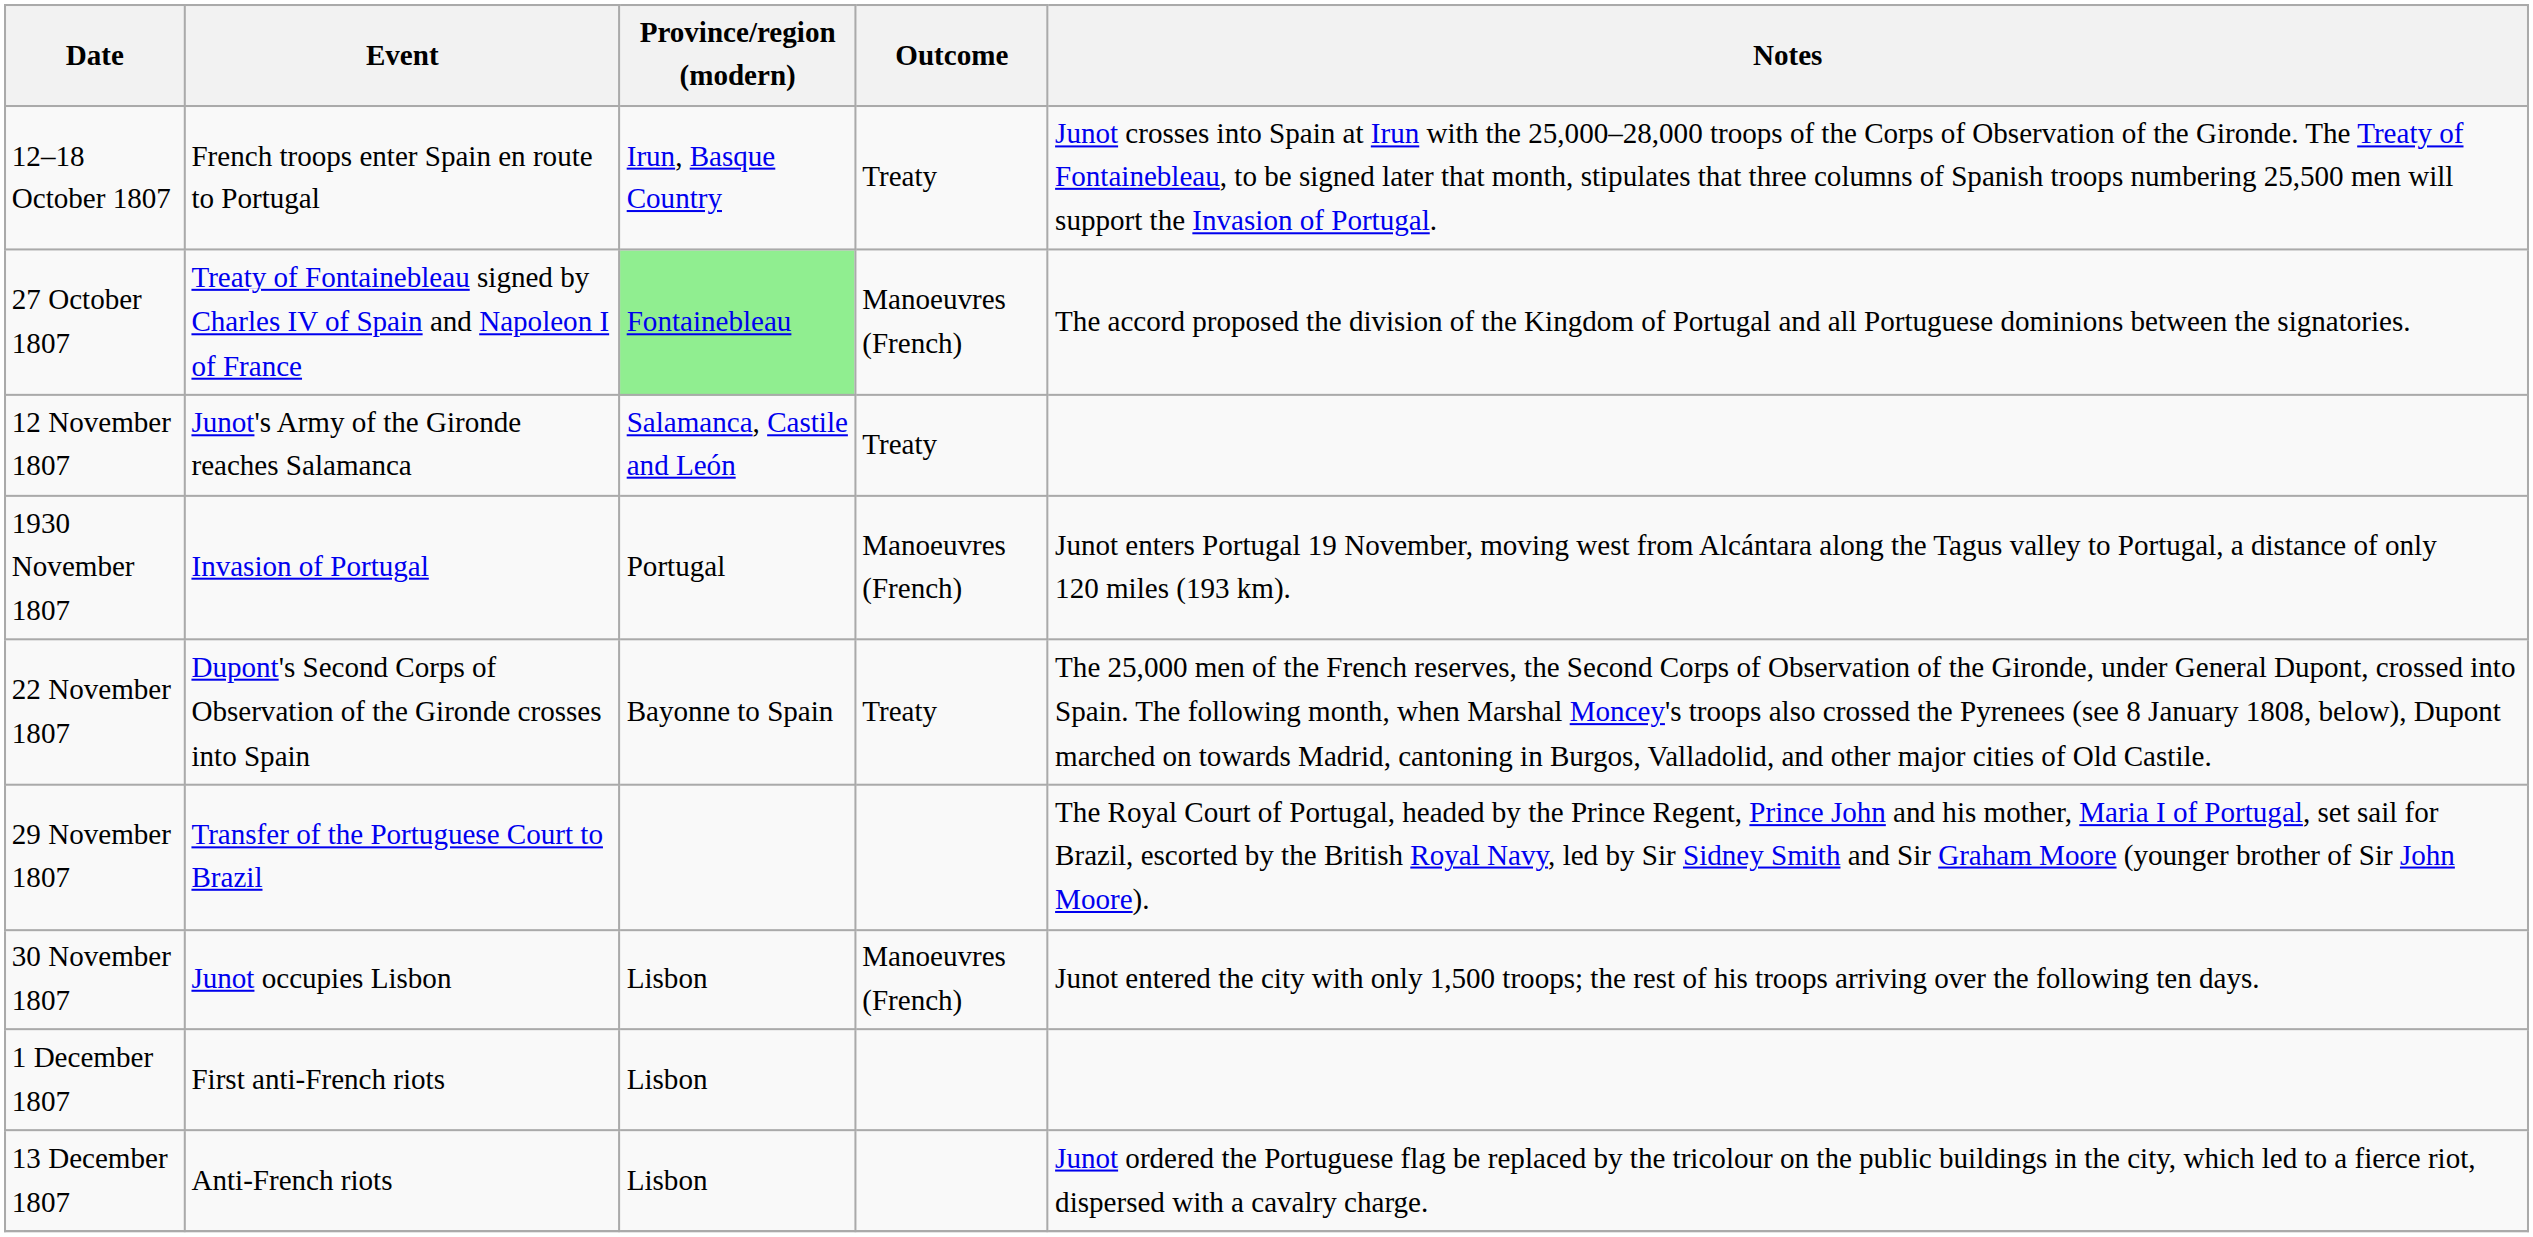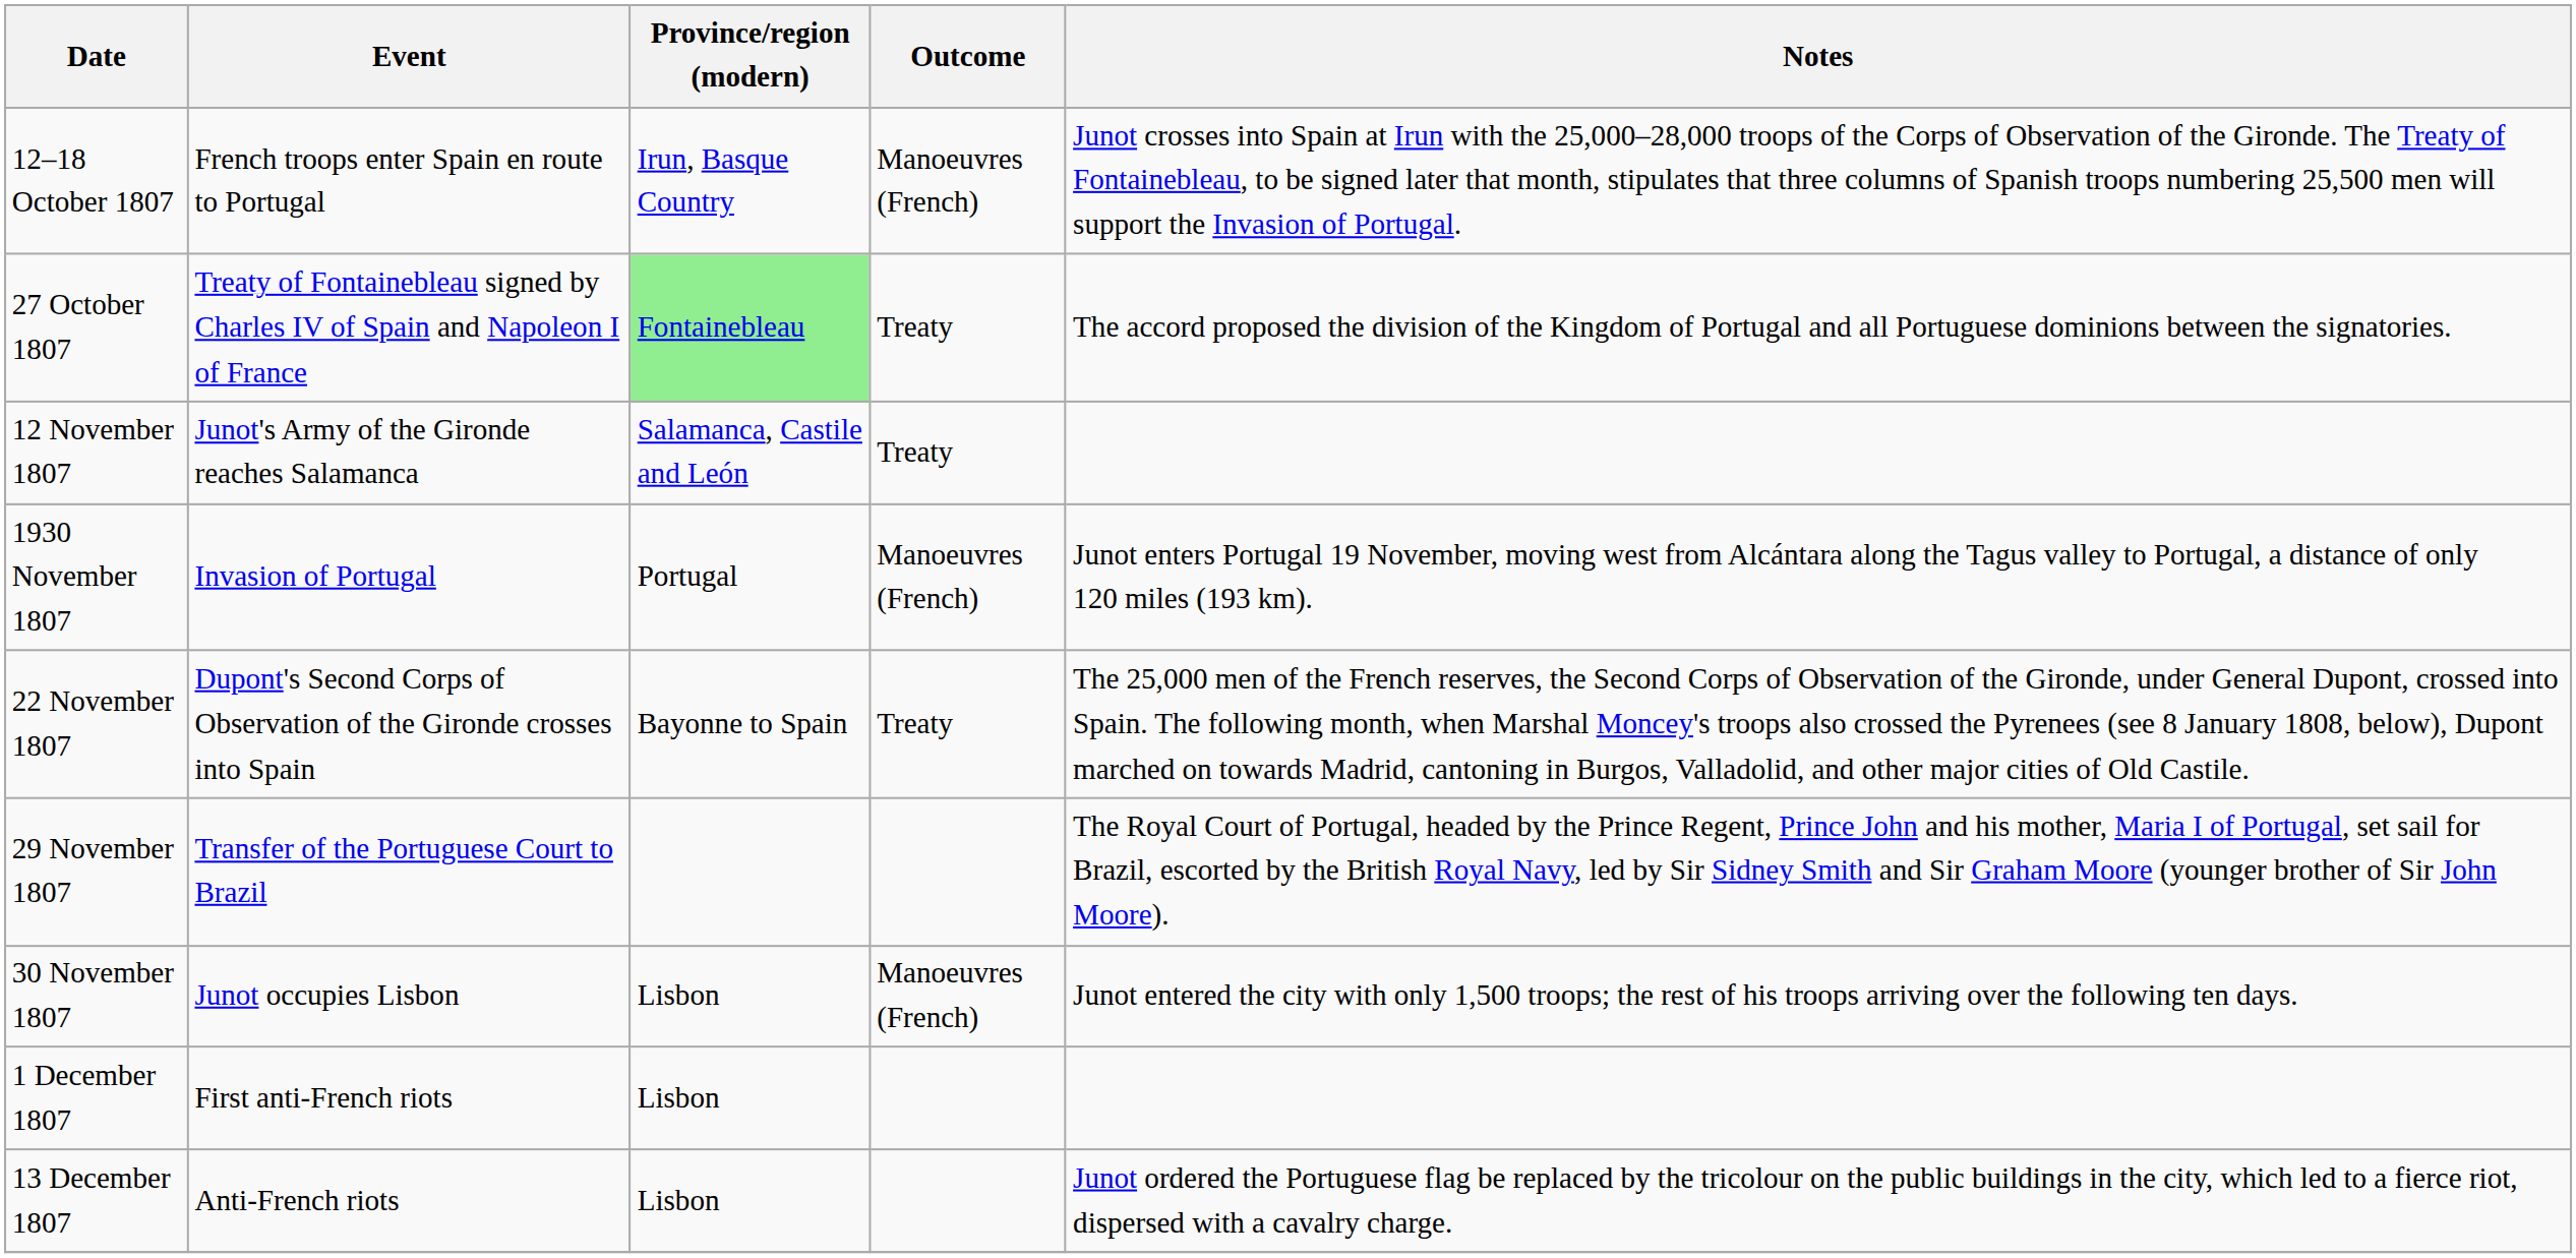 <table class="wikitable sortable" style="font-size:90%; text-align:left; line-height:150%;">
 <tr>
 <th>Date</th>
 <th>Event</th>
 <th>Province/<wbr>region (modern)</th>
 <th>Outcome</th>
 <th>Notes</th>
 </tr>
 <tr>
 <td data-sort-value="12 October 1807">12–18 October 1807</td>
 <td>French troops enter Spain en route to Portugal</td>
 <td><a href='#'>Irun</a>, <a href='#'>Basque Country</a></td>
-<td>Treaty</td>
+<td>Manoeuvres (French)</td>
 <td><a href='#'>Junot</a> crosses into Spain at <a href='#'>Irun</a> with the 25,000–28,000 troops of the Corps of Observation of the Gironde. The <a href='#'>Treaty of Fontainebleau</a>, to be signed later that month, stipulates that three columns of Spanish troops numbering 25,500 men will support the <a href='#'>Invasion of Portugal</a>.</td>
 </tr>
 <tr>
 <td>27 October 1807</td>
 <td><a href='#'>Treaty of Fontainebleau</a> signed by <a href='#'>Charles IV of Spain</a> and <a href='#'>Napoleon I of France</a></td>
 <td style="background: lightgreen;"><a href='#'>Fontainebleau</a></td>
-<td>Manoeuvres (French)</td>
+<td>Treaty</td>
 <td>The accord proposed the division of the Kingdom of Portugal and all Portuguese dominions between the signatories.</td>
 </tr>
 <tr>
 <td>12 November 1807</td>
 <td><a href='#'>Junot</a>'s Army of the Gironde reaches Salamanca</td>
 <td><a href='#'>Salamanca</a>, <a href='#'>Castile and León</a></td>
 <td>Treaty</td>
 <td></td>
 </tr>
 <tr>
 <td data-sort-value="19 November 1807">1930 November 1807</td>
 <td><a href='#'>Invasion of Portugal</a></td>
 <td>Portugal</td>
 <td>Manoeuvres (French)</td>
 <td>Junot enters Portugal 19 November, moving west from Alcántara along the Tagus valley to Portugal, a distance of only 120 miles (193 km).</td>
 </tr>
 <tr>
 <td>22 November 1807</td>
 <td><a href='#'>Dupont</a>'s Second Corps of Observation of the Gironde crosses into Spain</td>
 <td>Bayonne to Spain</td>
 <td>Treaty</td>
 <td>The 25,000 men of the French reserves, the Second Corps of Observation of the Gironde, under General Dupont, crossed into Spain. The following month, when Marshal <a href='#'>Moncey</a>'s troops also crossed the Pyrenees (see 8 January 1808, below), Dupont marched on towards Madrid, cantoning in Burgos, Valladolid, and other major cities of Old Castile.</td>
 </tr>
 <tr>
 <td>29 November 1807</td>
 <td><a href='#'>Transfer of the Portuguese Court to Brazil</a></td>
 <td></td>
 <td></td>
 <td>The Royal Court of Portugal, headed by the Prince Regent, <a href='#'>Prince John</a> and his mother, <a href='#'>Maria I of Portugal</a>, set sail for Brazil, escorted by the British <a href='#'>Royal Navy</a>, led by Sir <a href='#'>Sidney Smith</a> and Sir <a href='#'>Graham Moore</a> (younger brother of Sir <a href='#'>John Moore</a>).</td>
 </tr>
 <tr>
 <td>30 November 1807</td>
 <td><a href='#'>Junot</a> occupies Lisbon</td>
 <td>Lisbon</td>
 <td>Manoeuvres (French)</td>
 <td>Junot entered the city with only 1,500 troops; the rest of his troops arriving over the following ten days.</td>
 </tr>
 <tr>
 <td data-sort-value="1 December 1807">1 December 1807</td>
 <td>First anti-French riots</td>
 <td>Lisbon</td>
 <td></td>
 <td></td>
 </tr>
 <tr>
 <td data-sort-value="13 December 1807">13 December 1807</td>
 <td>Anti-French riots</td>
 <td>Lisbon</td>
 <td></td>
 <td><a href='#'>Junot</a> ordered the Portuguese flag be replaced by the tricolour on the public buildings in the city, which led to a fierce riot, dispersed with a cavalry charge.</td>
 </tr>
 <tr>
 </tr>
 </table>
